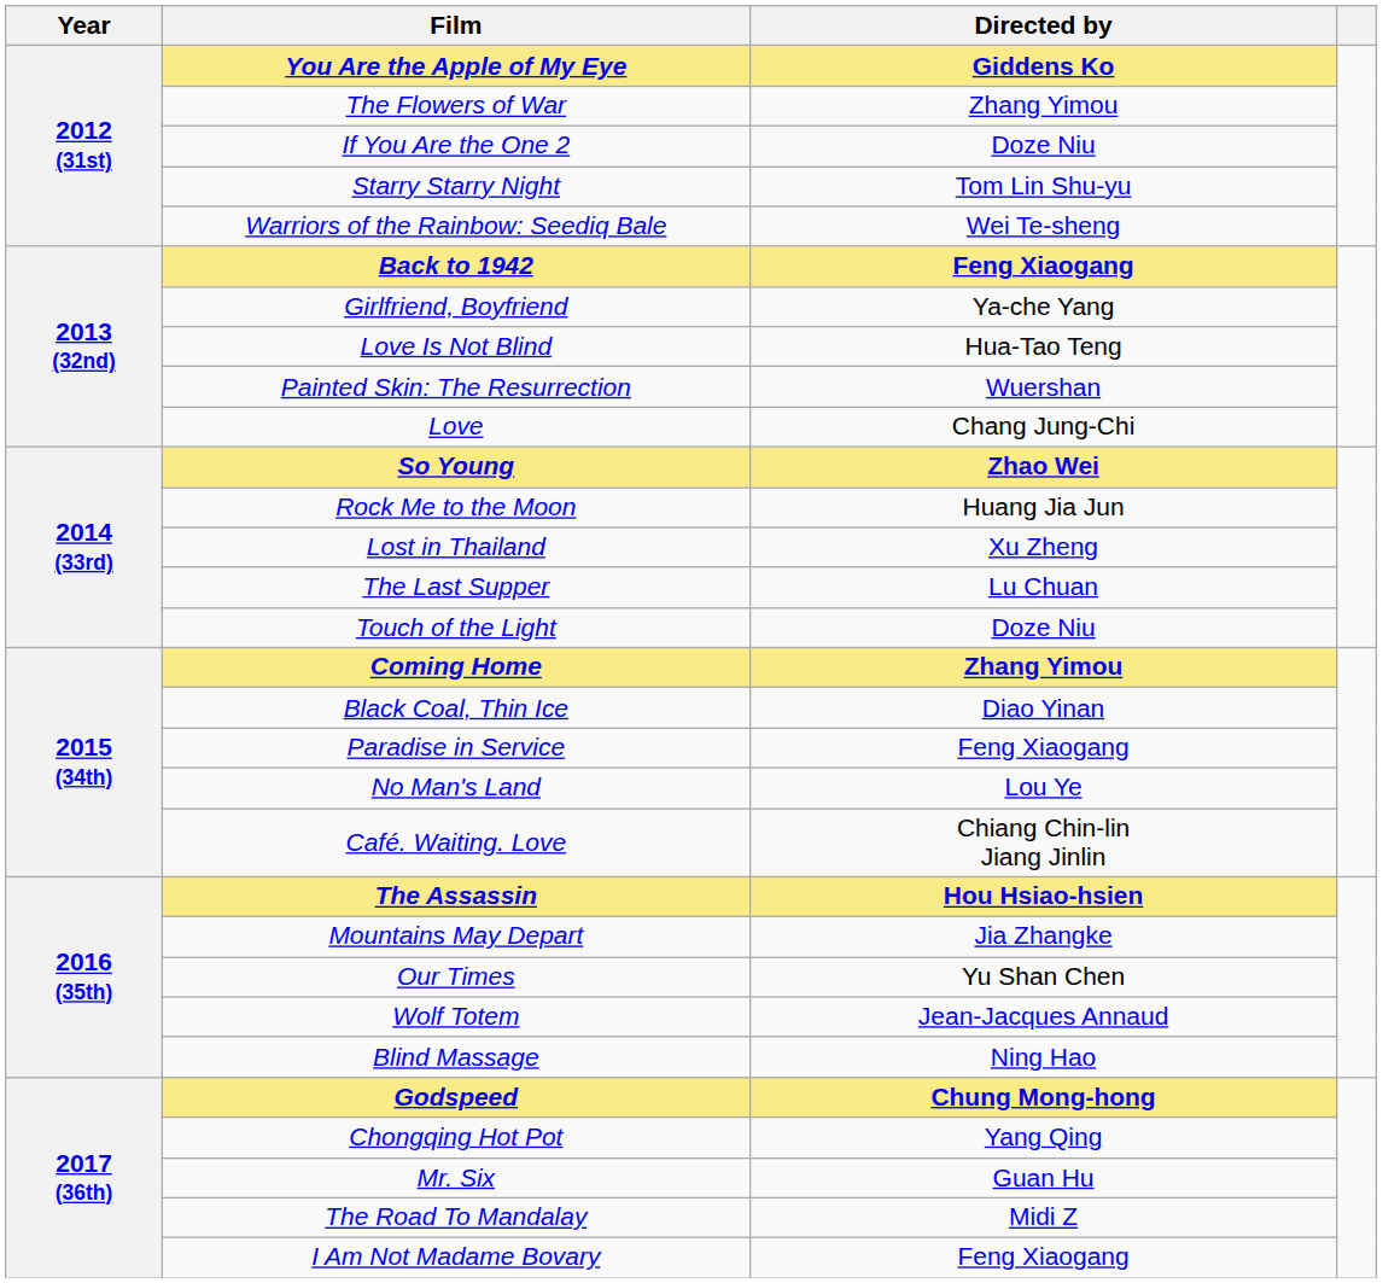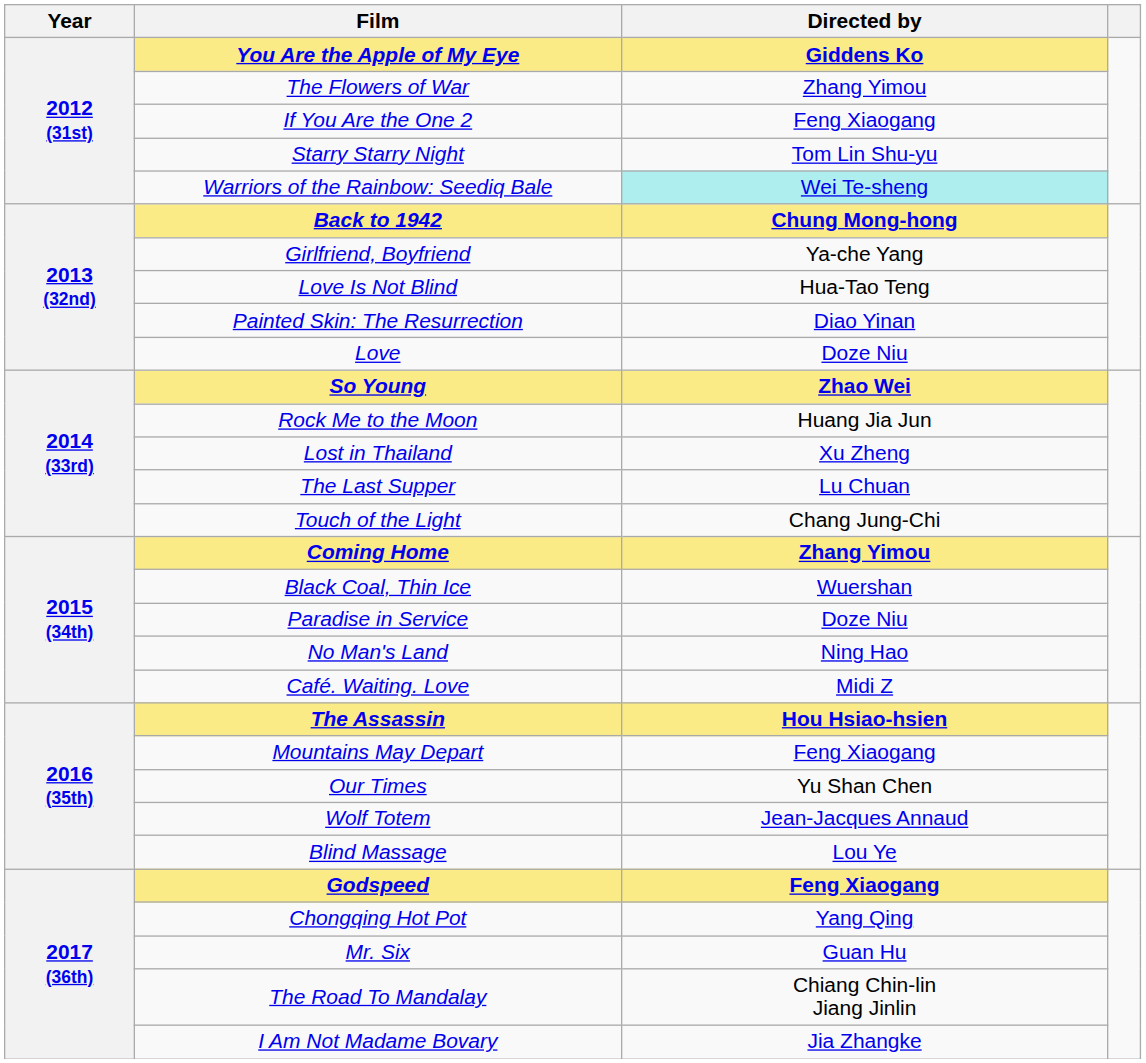 <table class="wikitable sortable" style="text-align:center;">
 <tr>
 <th scope="col" style="width:8%;">Year</th>
 <th scope="col" style="width:30%;">Film</th>
 <th scope="col" style="width:30%;">Directed by</th>
 <th scope="col" style="width:2%;" class="unsortable"></th>
 </tr>
 <tr>
 <th rowspan="5" scope="row" style="text-align:center;"><a href='#'>2012</a><br><small><a href='#'>(31st)</a></small></th>
 <td style="background:#FAEB86"><strong><em><a href='#'>You Are the Apple of My Eye</a></em></strong></td>
 <td style="background:#FAEB86"><strong><a href='#'>Giddens Ko</a></strong></td>
 <td rowspan="5"></td>
 </tr>
 <tr>
 <td><em><a href='#'>The Flowers of War</a></em></td>
 <td><a href='#'>Zhang Yimou</a></td>
 </tr>
 <tr>
 <td><em><a href='#'>If You Are the One 2</a></em></td>
-<td><a href='#'>Doze Niu</a></td>
+<td><a href='#'>Feng Xiaogang</a></td>
 </tr>
 <tr>
 <td><em><a href='#'>Starry Starry Night</a></em></td>
 <td><a href='#'>Tom Lin Shu-yu</a></td>
 </tr>
 <tr>
 <td><em><a href='#'>Warriors of the Rainbow: Seediq Bale</a></em></td>
-<td><a href='#'>Wei Te-sheng</a></td>
+<td style="background: paleturquoise;"><a href='#'>Wei Te-sheng</a></td>
 </tr>
 <tr>
 <th rowspan="5" scope="row" style="text-align:center;"><a href='#'>2013</a><br><small><a href='#'>(32nd)</a></small></th>
 <td style="background:#FAEB86"><strong><em><a href='#'>Back to 1942</a></em></strong></td>
-<td style="background:#FAEB86"><strong><a href='#'>Feng Xiaogang</a></strong></td>
+<td style="background:#FAEB86"><strong><a href='#'>Chung Mong-hong</a></strong></td>
 <td rowspan="5"></td>
 </tr>
 <tr>
 <td><em><a href='#'>Girlfriend, Boyfriend</a></em></td>
 <td>Ya-che Yang</td>
 </tr>
 <tr>
 <td><em><a href='#'>Love Is Not Blind</a></em></td>
 <td>Hua-Tao Teng</td>
 </tr>
 <tr>
 <td><em><a href='#'>Painted Skin: The Resurrection</a></em></td>
-<td><a href='#'>Wuershan</a></td>
+<td><a href='#'>Diao Yinan</a></td>
 </tr>
 <tr>
 <td><em><a href='#'>Love</a></em></td>
-<td>Chang Jung-Chi</td>
+<td><a href='#'>Doze Niu</a></td>
 </tr>
 <tr>
 <th rowspan="5" scope="row" style="text-align:center;"><a href='#'>2014</a><br><small><a href='#'>(33rd)</a></small></th>
 <td style="background:#FAEB86"><strong><em><a href='#'>So Young</a></em></strong></td>
 <td style="background:#FAEB86"><strong><a href='#'>Zhao Wei</a></strong></td>
 <td rowspan="5"></td>
 </tr>
 <tr>
 <td><em><a href='#'>Rock Me to the Moon</a></em></td>
 <td>Huang Jia Jun</td>
 </tr>
 <tr>
 <td><em><a href='#'>Lost in Thailand</a></em></td>
 <td><a href='#'>Xu Zheng</a></td>
 </tr>
 <tr>
 <td><em><a href='#'>The Last Supper</a></em></td>
 <td><a href='#'>Lu Chuan</a></td>
 </tr>
 <tr>
 <td><em><a href='#'>Touch of the Light</a></em></td>
-<td><a href='#'>Doze Niu</a></td>
+<td>Chang Jung-Chi</td>
 </tr>
 <tr>
 <th rowspan="5" scope="row" style="text-align:center"><a href='#'>2015</a> <br><small><a href='#'>(34th)</a> </small></th>
 <td style="background:#FAEB86"><strong><em><a href='#'>Coming Home</a></em></strong></td>
 <td style="background:#FAEB86"><strong><a href='#'>Zhang Yimou</a></strong></td>
 <td rowspan="5"></td>
 </tr>
 <tr>
 <td><em><a href='#'>Black Coal, Thin Ice</a></em></td>
-<td><a href='#'>Diao Yinan</a></td>
+<td><a href='#'>Wuershan</a></td>
 </tr>
 <tr>
 <td><em><a href='#'>Paradise in Service</a></em></td>
-<td><a href='#'>Feng Xiaogang</a></td>
+<td><a href='#'>Doze Niu</a></td>
 </tr>
 <tr>
 <td><em><a href='#'>No Man's Land</a></em></td>
-<td><a href='#'>Lou Ye</a></td>
+<td><a href='#'>Ning Hao</a></td>
 </tr>
 <tr>
 <td><em><a href='#'>Café. Waiting. Love</a></em></td>
-<td>Chiang Chin-lin<br>Jiang Jinlin</td>
+<td><a href='#'>Midi Z</a></td>
 </tr>
 <tr>
 <th rowspan="5" scope="row" style="text-align:center"><a href='#'>2016</a> <br><small><a href='#'>(35th)</a> </small></th>
 <td style="background:#FAEB86"><strong><em><a href='#'>The Assassin</a></em></strong></td>
 <td style="background:#FAEB86"><strong><a href='#'>Hou Hsiao-hsien</a></strong></td>
 <td rowspan="5"></td>
 </tr>
 <tr>
 <td><em><a href='#'>Mountains May Depart</a></em></td>
-<td><a href='#'>Jia Zhangke</a></td>
+<td><a href='#'>Feng Xiaogang</a></td>
 </tr>
 <tr>
 <td><em><a href='#'>Our Times</a></em></td>
 <td>Yu Shan Chen</td>
 </tr>
 <tr>
 <td><em><a href='#'>Wolf Totem</a></em></td>
 <td><a href='#'>Jean-Jacques Annaud</a></td>
 </tr>
 <tr>
 <td><em><a href='#'>Blind Massage</a></em></td>
-<td><a href='#'>Ning Hao</a></td>
+<td><a href='#'>Lou Ye</a></td>
 </tr>
 <tr>
 <th rowspan="5" scope="row" style="text-align:center;"><a href='#'>2017</a><br><small><a href='#'>(36th)</a></small></th>
 <td style="background:#FAEB86"><strong><em><a href='#'>Godspeed</a></em></strong></td>
-<td style="background:#FAEB86"><strong><a href='#'>Chung Mong-hong</a></strong></td>
+<td style="background:#FAEB86"><strong><a href='#'>Feng Xiaogang</a></strong></td>
 <td rowspan="5"></td>
 </tr>
 <tr>
 <td><em><a href='#'>Chongqing Hot Pot</a></em></td>
 <td><a href='#'>Yang Qing</a></td>
 </tr>
 <tr>
 <td><em><a href='#'>Mr. Six</a></em></td>
 <td><a href='#'>Guan Hu</a></td>
 </tr>
 <tr>
 <td><em><a href='#'>The Road To Mandalay</a></em></td>
-<td><a href='#'>Midi Z</a></td>
+<td>Chiang Chin-lin<br>Jiang Jinlin</td>
 </tr>
 <tr>
 <td><em><a href='#'>I Am Not Madame Bovary</a></em></td>
-<td><a href='#'>Feng Xiaogang</a></td>
+<td><a href='#'>Jia Zhangke</a></td>
 </tr>
 </table>
